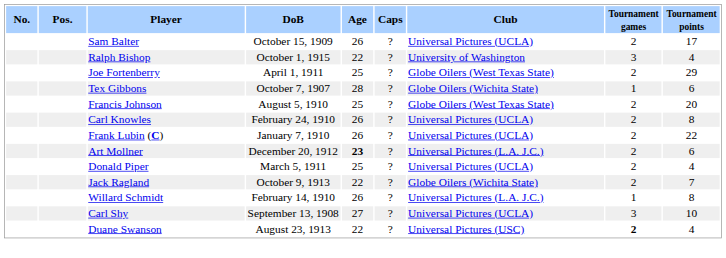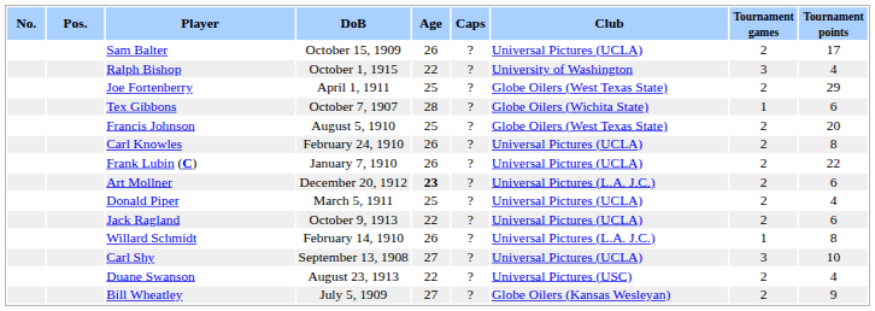 <table border="0"  style="width:80%; border:1px solid #999; background:#fff; text-align:center;">
 <tr style="text-align:center; background:#aad0ff;">
 <th width=4%>No.</th>
 <th width=6%>Pos.</th>
 <th width=20%>Player</th>
 <th width=12%>DoB</th>
 <th width=4%>Age</th>
 <th width=4%>Caps</th>
 <th width=25%>Club</th>
 <th width=6%><small>Tournament<br>games</small></th>
 <th width=6%><small>Tournament<br>points</small></th>
 </tr>
 <tr>
 <td></td>
 <td></td>
 <td align="left"><a href='#'>Sam Balter</a></td>
 <td>October 15, 1909</td>
 <td>26</td>
 <td>?</td>
 <td align="left"> <a href='#'>Universal Pictures (UCLA)</a></td>
 <td>2</td>
 <td>17</td>
 </tr>
 <tr style="background:#efefef;">
 <td></td>
 <td></td>
 <td align="left"><a href='#'>Ralph Bishop</a></td>
 <td>October 1, 1915</td>
 <td>22</td>
 <td>?</td>
 <td align="left"> <a href='#'>University of Washington</a></td>
 <td>3</td>
 <td>4</td>
 </tr>
 <tr>
 <td></td>
 <td></td>
 <td align="left"><a href='#'>Joe Fortenberry</a></td>
 <td>April 1, 1911</td>
 <td>25</td>
 <td>?</td>
 <td align="left"> <a href='#'>Globe Oilers (West Texas State)</a></td>
 <td>2</td>
 <td>29</td>
 </tr>
 <tr style="background:#efefef;">
 <td></td>
 <td></td>
 <td align="left"><a href='#'>Tex Gibbons</a></td>
 <td>October 7, 1907</td>
 <td>28</td>
 <td>?</td>
 <td align="left"> <a href='#'>Globe Oilers (Wichita State)</a></td>
 <td>1</td>
 <td>6</td>
 </tr>
 <tr>
 <td></td>
 <td></td>
 <td align="left"><a href='#'>Francis Johnson</a></td>
 <td>August 5, 1910</td>
 <td>25</td>
 <td>?</td>
 <td align="left"> <a href='#'>Globe Oilers (West Texas State)</a></td>
 <td>2</td>
 <td>20</td>
 </tr>
 <tr style="background:#efefef;">
 <td></td>
 <td></td>
 <td align="left"><a href='#'>Carl Knowles</a></td>
 <td>February 24, 1910</td>
 <td>26</td>
 <td>?</td>
 <td align="left"> <a href='#'>Universal Pictures (UCLA)</a></td>
 <td>2</td>
 <td>8</td>
 </tr>
 <tr>
 <td></td>
 <td></td>
 <td align="left"><a href='#'>Frank Lubin</a> (<strong><a href='#'>C</a></strong>)</td>
 <td>January 7, 1910</td>
 <td>26</td>
 <td>?</td>
 <td align="left"> <a href='#'>Universal Pictures (UCLA)</a></td>
 <td>2</td>
 <td>22</td>
 </tr>
 <tr style="background:#efefef;">
 <td></td>
 <td></td>
 <td align="left"><a href='#'>Art Mollner</a></td>
 <td>December 20, 1912</td>
 <td><strong>23</strong></td>
 <td>?</td>
 <td align="left"> <a href='#'>Universal Pictures (L.A. J.C.)</a></td>
 <td>2</td>
 <td>6</td>
 </tr>
 <tr>
 <td></td>
 <td></td>
 <td align="left"><a href='#'>Donald Piper</a></td>
 <td>March 5, 1911</td>
 <td>25</td>
 <td>?</td>
 <td align="left"> <a href='#'>Universal Pictures (UCLA)</a></td>
 <td>2</td>
 <td>4</td>
 </tr>
 <tr style="background:#efefef;">
 <td></td>
 <td></td>
 <td align="left"><a href='#'>Jack Ragland</a></td>
 <td>October 9, 1913</td>
 <td>22</td>
 <td>?</td>
-<td align="left"> <a href='#'>Globe Oilers (Wichita State)</a></td>
+<td align="left"> <a href='#'>Universal Pictures (UCLA)</a></td>
 <td>2</td>
-<td>7</td>
+<td>6</td>
 </tr>
 <tr>
 <td></td>
 <td></td>
 <td align="left"><a href='#'>Willard Schmidt</a></td>
 <td>February 14, 1910</td>
 <td>26</td>
 <td>?</td>
 <td align="left"> <a href='#'>Universal Pictures (L.A. J.C.)</a></td>
 <td>1</td>
 <td>8</td>
 </tr>
 <tr style="background:#efefef;">
 <td></td>
 <td></td>
 <td align="left"><a href='#'>Carl Shy</a></td>
 <td>September 13, 1908</td>
 <td>27</td>
 <td>?</td>
 <td align="left"> <a href='#'>Universal Pictures (UCLA)</a></td>
 <td>3</td>
 <td>10</td>
 </tr>
 <tr>
 <td></td>
 <td></td>
 <td align="left"><a href='#'>Duane Swanson</a></td>
 <td>August 23, 1913</td>
 <td>22</td>
 <td>?</td>
 <td align="left"> <a href='#'>Universal Pictures (USC)</a></td>
-<td><strong>2</strong></td>
+<td>2</td>
 <td>4</td>
 </tr>
+<tr style="background:#efefef;">
+<td></td>
+<td></td>
+<td align="left"><a href='#'>Bill Wheatley</a></td>
+<td>July 5, 1909</td>
+<td>27</td>
+<td>?</td>
+<td align="left"> <a href='#'>Globe Oilers (Kansas Wesleyan)</a></td>
+<td>2</td>
+<td>9</td>
+</tr>
 </table>
